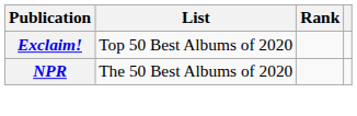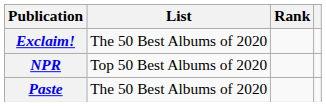 <table class="wikitable sortable plainrowheaders" style="border:none; margin:0;">
 <tr>
 <th scope="col">Publication</th>
 <th scope="col" class="unsortable">List</th>
 <th scope="col" data-sort-type="number">Rank</th>
 <th scope="col" class="unsortable"></th>
 </tr>
 <tr>
 <th scope="row"><em><a href='#'>Exclaim!</a></em></th>
+<td>The 50 Best Albums of 2020</td>
+<td></td>
+<td></td>
+</tr>
+<tr>
+<th scope="row"><em><a href='#'>NPR</a></em></th>
 <td>Top 50 Best Albums of 2020</td>
 <td></td>
 <td></td>
 </tr>
 <tr>
-<th scope="row"><em><a href='#'>NPR</a></em></th>
+<th scope="row"><em><a href='#'>Paste</a></em></th>
 <td>The 50 Best Albums of 2020</td>
 <td></td>
 <td></td>
 </tr>
 <tr>
 </tr>
 </table>
